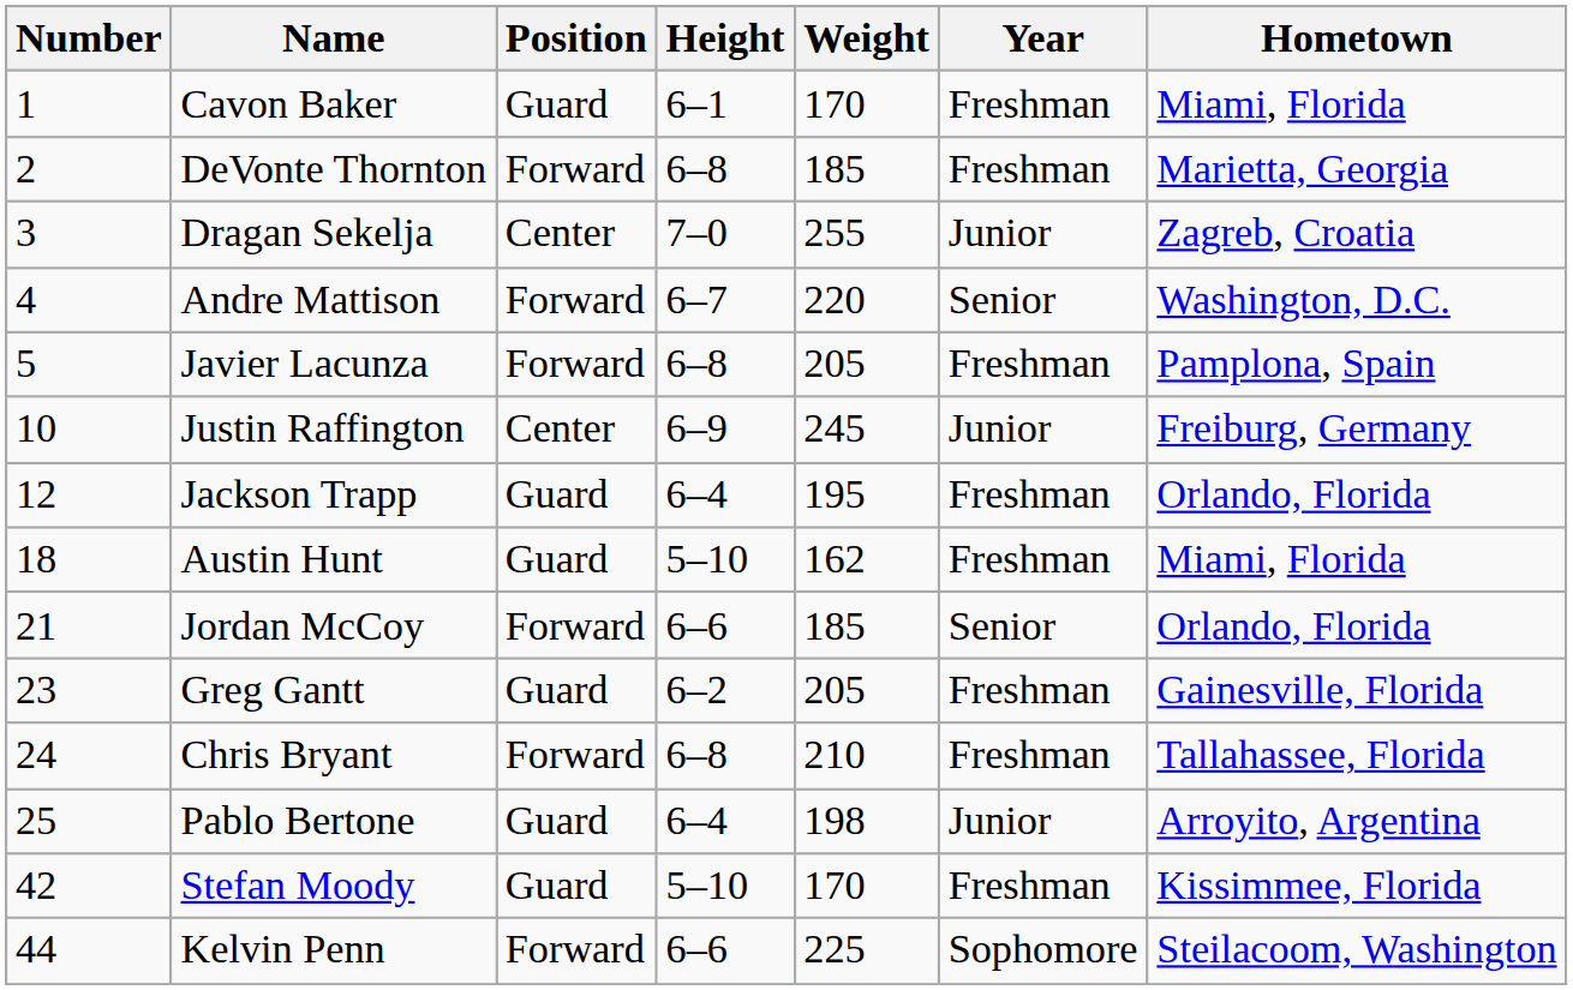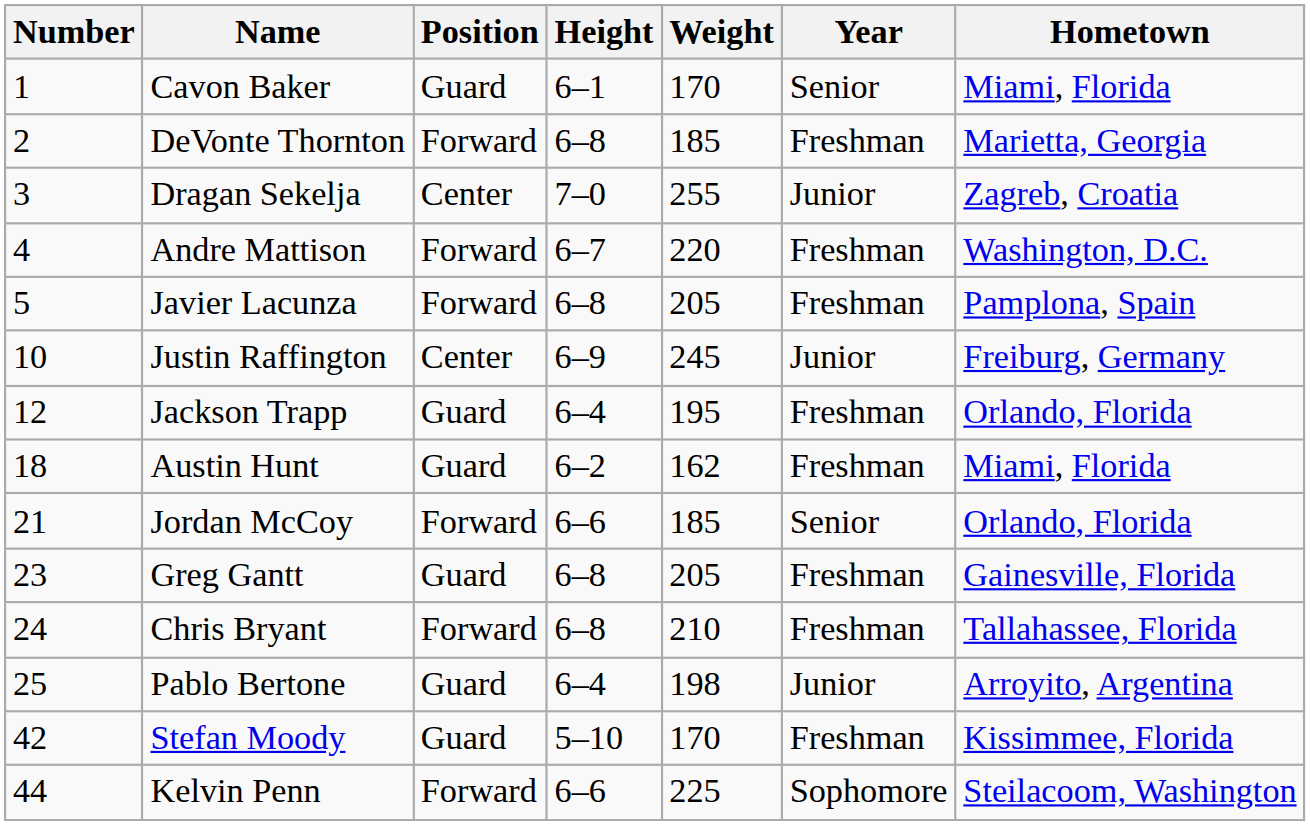 <table class="wikitable">
 <tr>
 <th>Number</th>
 <th>Name</th>
 <th>Position</th>
 <th>Height</th>
 <th>Weight</th>
 <th>Year</th>
 <th>Hometown</th>
 </tr>
 <tr>
 <td>1</td>
 <td>Cavon Baker</td>
 <td>Guard</td>
 <td>6–1</td>
 <td>170</td>
-<td>Freshman</td>
+<td>Senior</td>
 <td><a href='#'>Miami</a>, <a href='#'>Florida</a></td>
 </tr>
 <tr>
 <td>2</td>
 <td>DeVonte Thornton</td>
 <td>Forward</td>
 <td>6–8</td>
 <td>185</td>
 <td>Freshman</td>
 <td><a href='#'>Marietta, Georgia</a></td>
 </tr>
 <tr>
 <td>3</td>
 <td>Dragan Sekelja</td>
 <td>Center</td>
 <td>7–0</td>
 <td>255</td>
 <td>Junior</td>
 <td><a href='#'>Zagreb</a>, <a href='#'>Croatia</a></td>
 </tr>
 <tr>
 <td>4</td>
 <td>Andre Mattison</td>
 <td>Forward</td>
 <td>6–7</td>
 <td>220</td>
-<td>Senior</td>
+<td>Freshman</td>
 <td><a href='#'>Washington, D.C.</a></td>
 </tr>
 <tr>
 <td>5</td>
 <td>Javier Lacunza</td>
 <td>Forward</td>
 <td>6–8</td>
 <td>205</td>
 <td>Freshman</td>
 <td><a href='#'>Pamplona</a>, <a href='#'>Spain</a></td>
 </tr>
 <tr>
 <td>10</td>
 <td>Justin Raffington</td>
 <td>Center</td>
 <td>6–9</td>
 <td>245</td>
 <td>Junior</td>
 <td><a href='#'>Freiburg</a>, <a href='#'>Germany</a></td>
 </tr>
 <tr>
 <td>12</td>
 <td>Jackson Trapp</td>
 <td>Guard</td>
 <td>6–4</td>
 <td>195</td>
 <td>Freshman</td>
 <td><a href='#'>Orlando, Florida</a></td>
 </tr>
 <tr>
 <td>18</td>
 <td>Austin Hunt</td>
 <td>Guard</td>
-<td>5–10</td>
+<td>6–2</td>
 <td>162</td>
 <td>Freshman</td>
 <td><a href='#'>Miami</a>, <a href='#'>Florida</a></td>
 </tr>
 <tr>
 <td>21</td>
 <td>Jordan McCoy</td>
 <td>Forward</td>
 <td>6–6</td>
 <td>185</td>
 <td>Senior</td>
 <td><a href='#'>Orlando, Florida</a></td>
 </tr>
 <tr>
 <td>23</td>
 <td>Greg Gantt</td>
 <td>Guard</td>
-<td>6–2</td>
+<td>6–8</td>
 <td>205</td>
 <td>Freshman</td>
 <td><a href='#'>Gainesville, Florida</a></td>
 </tr>
 <tr>
 <td>24</td>
 <td>Chris Bryant</td>
 <td>Forward</td>
 <td>6–8</td>
 <td>210</td>
 <td>Freshman</td>
 <td><a href='#'>Tallahassee, Florida</a></td>
 </tr>
 <tr>
 <td>25</td>
 <td>Pablo Bertone</td>
 <td>Guard</td>
 <td>6–4</td>
 <td>198</td>
 <td>Junior</td>
 <td><a href='#'>Arroyito</a>, <a href='#'>Argentina</a></td>
 </tr>
 <tr>
 <td>42</td>
 <td><a href='#'>Stefan Moody</a></td>
 <td>Guard</td>
 <td>5–10</td>
 <td>170</td>
 <td>Freshman</td>
 <td><a href='#'>Kissimmee, Florida</a></td>
 </tr>
 <tr>
 <td>44</td>
 <td>Kelvin Penn</td>
 <td>Forward</td>
 <td>6–6</td>
 <td>225</td>
 <td>Sophomore</td>
 <td><a href='#'>Steilacoom, Washington</a></td>
 </tr>
 <tr>
 </tr>
 </table>
